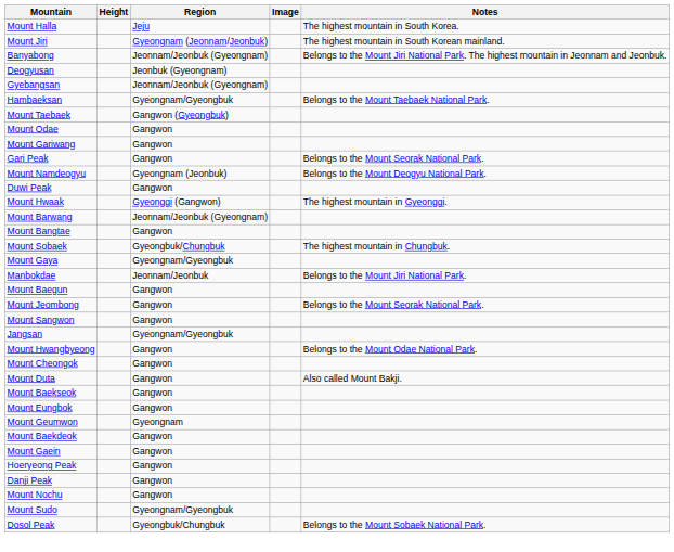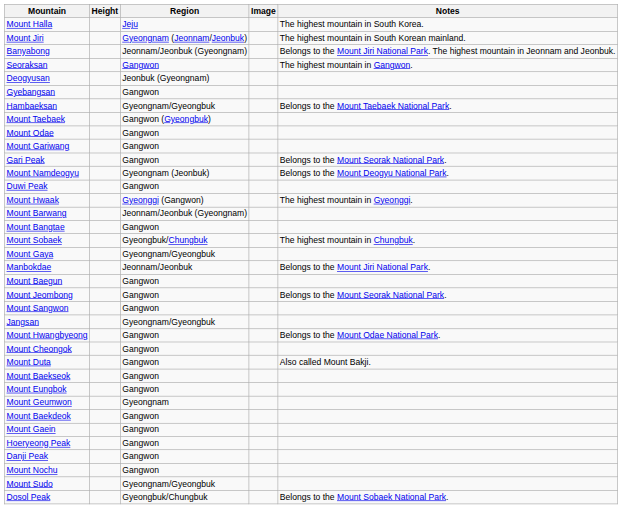 <table class="wikitable sortable" style="font-size:85%; margin:auto;">
 <tr>
 <th>Mountain</th>
 <th>Height</th>
 <th>Region</th>
 <th>Image</th>
 <th>Notes</th>
 </tr>
 <tr>
 <td><a href='#'>Mount Halla</a></td>
 <td></td>
 <td><a href='#'>Jeju</a></td>
 <td></td>
 <td>The highest mountain in South Korea.</td>
 </tr>
 <tr>
 <td><a href='#'>Mount Jiri</a></td>
 <td></td>
 <td><a href='#'>Gyeongnam</a> (<a href='#'>Jeonnam</a>/<a href='#'>Jeonbuk</a>)</td>
 <td></td>
 <td>The highest mountain in South Korean mainland.</td>
 </tr>
 <tr>
 <td><a href='#'>Banyabong</a></td>
 <td></td>
 <td>Jeonnam/Jeonbuk (Gyeongnam)</td>
 <td></td>
 <td>Belongs to the <a href='#'>Mount Jiri National Park</a>. The highest mountain in Jeonnam and Jeonbuk.</td>
 </tr>
 <tr>
+<td><a href='#'>Seoraksan</a></td>
+<td></td>
+<td><a href='#'>Gangwon</a></td>
+<td></td>
+<td>The highest mountain in <a href='#'>Gangwon</a>.</td>
+</tr>
+<tr>
 <td><a href='#'>Deogyusan</a></td>
 <td></td>
 <td>Jeonbuk (Gyeongnam)</td>
 <td></td>
 <td></td>
 </tr>
 <tr>
 <td><a href='#'>Gyebangsan</a></td>
 <td></td>
-<td>Jeonnam/Jeonbuk (Gyeongnam)</td>
+<td>Gangwon</td>
 <td></td>
 <td></td>
 </tr>
 <tr>
 <td><a href='#'>Hambaeksan</a></td>
 <td></td>
 <td>Gyeongnam/Gyeongbuk</td>
 <td></td>
 <td>Belongs to the <a href='#'>Mount Taebaek National Park</a>.</td>
 </tr>
 <tr>
 <td><a href='#'>Mount Taebaek</a></td>
 <td></td>
 <td>Gangwon (<a href='#'>Gyeongbuk</a>)</td>
 <td></td>
 <td></td>
 </tr>
 <tr>
 <td><a href='#'>Mount Odae</a></td>
 <td></td>
 <td>Gangwon</td>
 <td></td>
 <td></td>
 </tr>
 <tr>
 <td><a href='#'>Mount Gariwang</a></td>
 <td></td>
 <td>Gangwon</td>
 <td></td>
 <td></td>
 </tr>
 <tr>
 <td><a href='#'>Gari Peak</a></td>
 <td></td>
 <td>Gangwon</td>
 <td></td>
 <td>Belongs to the <a href='#'>Mount Seorak National Park</a>.</td>
 </tr>
 <tr>
 <td><a href='#'>Mount Namdeogyu</a></td>
 <td></td>
 <td>Gyeongnam (Jeonbuk)</td>
 <td></td>
 <td>Belongs to the <a href='#'>Mount Deogyu National Park</a>.</td>
 </tr>
 <tr>
 <td><a href='#'>Duwi Peak</a></td>
 <td></td>
 <td>Gangwon</td>
 <td></td>
 <td></td>
 </tr>
 <tr>
 <td><a href='#'>Mount Hwaak</a></td>
 <td></td>
 <td><a href='#'>Gyeonggi</a> (Gangwon)</td>
 <td></td>
 <td>The highest mountain in <a href='#'>Gyeonggi</a>.</td>
 </tr>
 <tr>
 <td><a href='#'>Mount Barwang</a></td>
 <td></td>
 <td>Jeonnam/Jeonbuk (Gyeongnam)</td>
 <td></td>
 <td></td>
 </tr>
 <tr>
 <td><a href='#'>Mount Bangtae</a></td>
 <td></td>
 <td>Gangwon</td>
 <td></td>
 <td></td>
 </tr>
 <tr>
 <td><a href='#'>Mount Sobaek</a></td>
 <td></td>
 <td>Gyeongbuk/<a href='#'>Chungbuk</a></td>
 <td></td>
 <td>The highest mountain in <a href='#'>Chungbuk</a>.</td>
 </tr>
 <tr>
 <td><a href='#'>Mount Gaya</a></td>
 <td></td>
 <td>Gyeongnam/Gyeongbuk</td>
 <td></td>
 <td></td>
 </tr>
 <tr>
 <td><a href='#'>Manbokdae</a></td>
 <td></td>
 <td>Jeonnam/Jeonbuk</td>
 <td></td>
 <td>Belongs to the <a href='#'>Mount Jiri National Park</a>.</td>
 </tr>
 <tr>
 <td><a href='#'>Mount Baegun</a></td>
 <td></td>
 <td>Gangwon</td>
 <td></td>
 <td></td>
 </tr>
 <tr>
 <td><a href='#'>Mount Jeombong</a></td>
 <td></td>
 <td>Gangwon</td>
 <td></td>
 <td>Belongs to the <a href='#'>Mount Seorak National Park</a>.</td>
 </tr>
 <tr>
 <td><a href='#'>Mount Sangwon</a></td>
 <td></td>
 <td>Gangwon</td>
 <td></td>
 <td></td>
 </tr>
 <tr>
 <td><a href='#'>Jangsan</a></td>
 <td></td>
 <td>Gyeongnam/Gyeongbuk</td>
 <td></td>
 <td></td>
 </tr>
 <tr>
 <td><a href='#'>Mount Hwangbyeong</a></td>
 <td></td>
 <td>Gangwon</td>
 <td></td>
 <td>Belongs to the <a href='#'>Mount Odae National Park</a>.</td>
 </tr>
 <tr>
 <td><a href='#'>Mount Cheongok</a></td>
 <td></td>
 <td>Gangwon</td>
 <td></td>
 <td></td>
 </tr>
 <tr>
 <td><a href='#'>Mount Duta</a></td>
 <td></td>
 <td>Gangwon</td>
 <td></td>
 <td>Also called Mount Bakji.</td>
 </tr>
 <tr>
 <td><a href='#'>Mount Baekseok</a></td>
 <td></td>
 <td>Gangwon</td>
 <td></td>
 <td></td>
 </tr>
 <tr>
 <td><a href='#'>Mount Eungbok</a></td>
 <td></td>
 <td>Gangwon</td>
 <td></td>
 <td></td>
 </tr>
 <tr>
 <td><a href='#'>Mount Geumwon</a></td>
 <td></td>
 <td>Gyeongnam</td>
 <td></td>
 <td></td>
 </tr>
 <tr>
 <td><a href='#'>Mount Baekdeok</a></td>
 <td></td>
 <td>Gangwon</td>
 <td></td>
 <td></td>
 </tr>
 <tr>
 <td><a href='#'>Mount Gaein</a></td>
 <td></td>
 <td>Gangwon</td>
 <td></td>
 <td></td>
 </tr>
 <tr>
 <td><a href='#'>Hoeryeong Peak</a></td>
 <td></td>
 <td>Gangwon</td>
 <td></td>
 <td></td>
 </tr>
 <tr>
 <td><a href='#'>Danji Peak</a></td>
 <td></td>
 <td>Gangwon</td>
 <td></td>
 <td></td>
 </tr>
 <tr>
 <td><a href='#'>Mount Nochu</a></td>
 <td></td>
 <td>Gangwon</td>
 <td></td>
 <td></td>
 </tr>
 <tr>
 <td><a href='#'>Mount Sudo</a></td>
 <td></td>
 <td>Gyeongnam/Gyeongbuk</td>
 <td></td>
 <td></td>
 </tr>
 <tr>
 <td><a href='#'>Dosol Peak</a></td>
 <td></td>
 <td>Gyeongbuk/Chungbuk</td>
 <td></td>
 <td>Belongs to the <a href='#'>Mount Sobaek National Park</a>.</td>
 </tr>
 </table>
